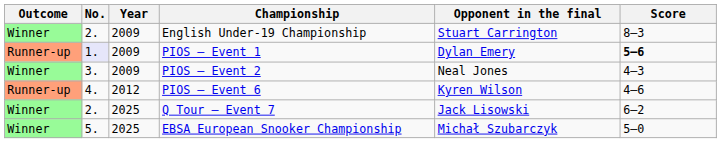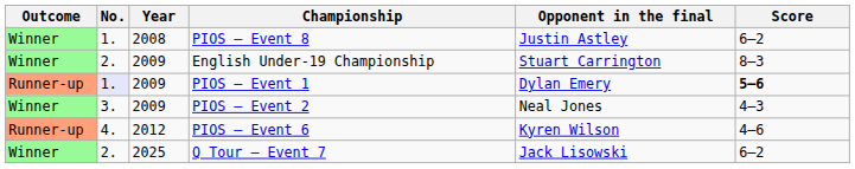 <table class="sortable wikitable">
 <tr>
 <th width="80">Outcome</th>
 <th width="20">No.</th>
 <th width="50">Year</th>
 <th width="300">Championship</th>
 <th width="200">Opponent in the final</th>
 <th width="100">Score</th>
+</tr>
+<tr>
+<td style="background:#98fb98;">Winner</td>
+<td>1.</td>
+<td>2008</td>
+<td><a href='#'>PIOS – Event 8</a></td>
+<td> <a href='#'>Justin Astley</a></td>
+<td>6–2</td>
 </tr>
 <tr>
 <td style="background:#98fb98;">Winner</td>
 <td>2.</td>
 <td>2009</td>
 <td>English Under-19 Championship</td>
 <td> <a href='#'>Stuart Carrington</a></td>
 <td>8–3</td>
 </tr>
 <tr>
 <td style="background:#ffa07a;">Runner-up</td>
 <td style="background: lavender;">1.</td>
 <td>2009</td>
 <td><a href='#'>PIOS – Event 1</a></td>
 <td> <a href='#'>Dylan Emery</a></td>
 <td><strong>5–6</strong></td>
 </tr>
 <tr>
 <td style="background:#98fb98;">Winner</td>
 <td>3.</td>
 <td>2009</td>
 <td><a href='#'>PIOS – Event 2</a></td>
 <td> Neal Jones</td>
 <td>4–3</td>
 </tr>
 <tr>
 <td style="background:#ffa07a;">Runner-up</td>
 <td>4.</td>
 <td>2012</td>
 <td><a href='#'>PIOS – Event 6</a></td>
 <td> <a href='#'>Kyren Wilson</a></td>
 <td>4–6</td>
 </tr>
 <tr>
 <td style="background:#98fb98;">Winner</td>
 <td>2.</td>
 <td>2025</td>
 <td><a href='#'>Q Tour – Event 7</a></td>
 <td> <a href='#'>Jack Lisowski</a></td>
 <td>6–2</td>
 </tr>
-<tr>
-<td style="background:#98fb98;">Winner</td>
-<td>5.</td>
-<td>2025</td>
-<td><a href='#'>EBSA European Snooker Championship</a></td>
-<td> <a href='#'>Michał Szubarczyk</a></td>
-<td>5–0</td>
-</tr>
 </table>
